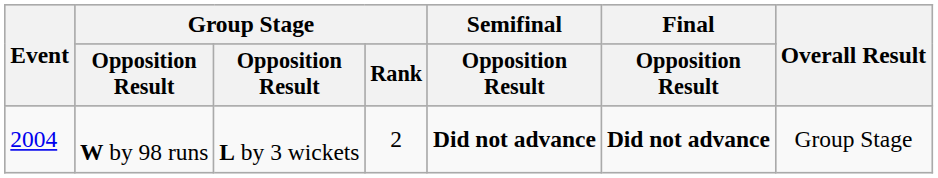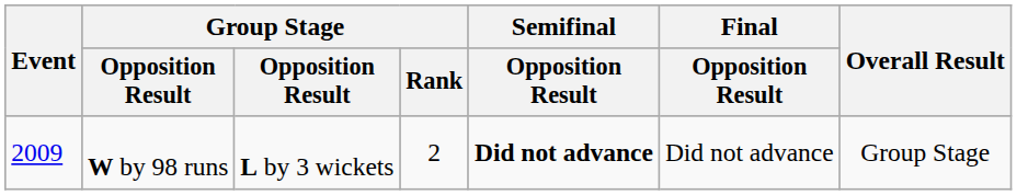 <table class=wikitable style=font-size:90%;text-align:center>
 <tr>
 <th rowspan=2>Event</th>
 <th colspan=3>Group Stage</th>
 <th>Semifinal</th>
 <th>Final</th>
 <th rowspan=2>Overall Result</th>
 </tr>
 <tr style=font-size:95%>
 <th>Opposition<br>Result</th>
 <th>Opposition<br>Result</th>
 <th>Rank</th>
 <th>Opposition<br>Result</th>
 <th>Opposition<br>Result</th>
 </tr>
 <tr>
-<td align=left><a href='#'>2004</a></td>
+<td align=left><a href='#'>2009</a></td>
 <td><br><strong>W</strong> by 98 runs</td>
 <td><br><strong>L</strong> by 3 wickets</td>
 <td>2</td>
 <td><strong>Did not advance</strong></td>
-<td><strong>Did not advance</strong></td>
+<td>Did not advance</td>
 <td>Group Stage</td>
 </tr>
 </table>
